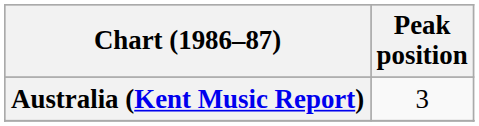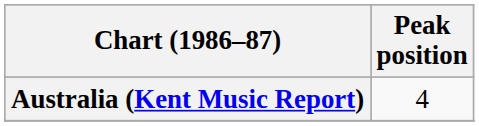 <table class="wikitable plainrowheaders sortable">
 <tr>
 <th>Chart (1986–87)</th>
 <th>Peak<br>position</th>
 </tr>
 <tr>
 <th scope="row">Australia (<a href='#'>Kent Music Report</a>)</th>
-<td style="text-align:center;">3</td>
+<td style="text-align:center;">4</td>
 </tr>
 <tr>
 </tr>
 <tr>
 </tr>
 <tr>
 </tr>
 <tr>
 </tr>
 <tr>
 </tr>
 </table>
